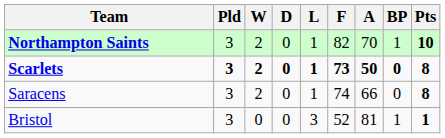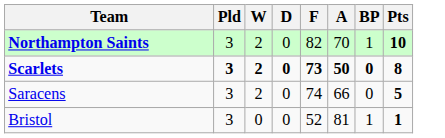 <table class="wikitable" style="text-align:center">
 <tr>
 <th width="200">Team</th>
 <th width="20">Pld</th>
 <th width="20">W</th>
 <th width="20">D</th>
-<th width="20">L</th>
 <th width="20">F</th>
 <th width="20">A</th>
 <th width="20">BP</th>
 <th width="20">Pts</th>
 </tr>
 <tr bgcolor="#ccffcc">
 <td align=left><strong><a href='#'>Northampton Saints</a></strong></td>
 <td>3</td>
 <td>2</td>
 <td>0</td>
-<td>1</td>
 <td>82</td>
 <td>70</td>
 <td>1</td>
 <td><strong>10</strong></td>
 </tr>
 <tr>
 <td align=left><strong><a href='#'>Scarlets</a></strong></td>
 <td><strong>3</strong></td>
 <td><strong>2</strong></td>
 <td><strong>0</strong></td>
-<td><strong>1</strong></td>
 <td><strong>73</strong></td>
 <td><strong>50</strong></td>
 <td><strong>0</strong></td>
 <td><strong>8</strong></td>
 </tr>
 <tr>
 <td align=left><a href='#'>Saracens</a></td>
 <td>3</td>
 <td>2</td>
 <td>0</td>
-<td>1</td>
 <td>74</td>
 <td>66</td>
 <td>0</td>
-<td><strong>8</strong></td>
+<td><strong>5</strong></td>
 </tr>
 <tr>
 <td align=left><a href='#'>Bristol</a></td>
 <td>3</td>
 <td>0</td>
 <td>0</td>
-<td>3</td>
 <td>52</td>
 <td>81</td>
 <td>1</td>
 <td><strong>1</strong></td>
 </tr>
 </table>
